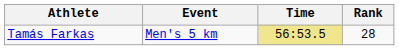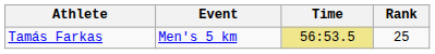 <table class="wikitable" style="text-align:center; font-size:90%; width:30%;">
 <tr>
 <th>Athlete</th>
 <th>Event</th>
 <th>Time</th>
 <th>Rank</th>
 </tr>
 <tr>
 <td align=left><a href='#'>Tamás Farkas</a></td>
 <td align=left><a href='#'>Men's 5 km</a></td>
 <td style="background: khaki;">56:53.5</td>
-<td>28</td>
+<td>25</td>
 </tr>
 </table>
